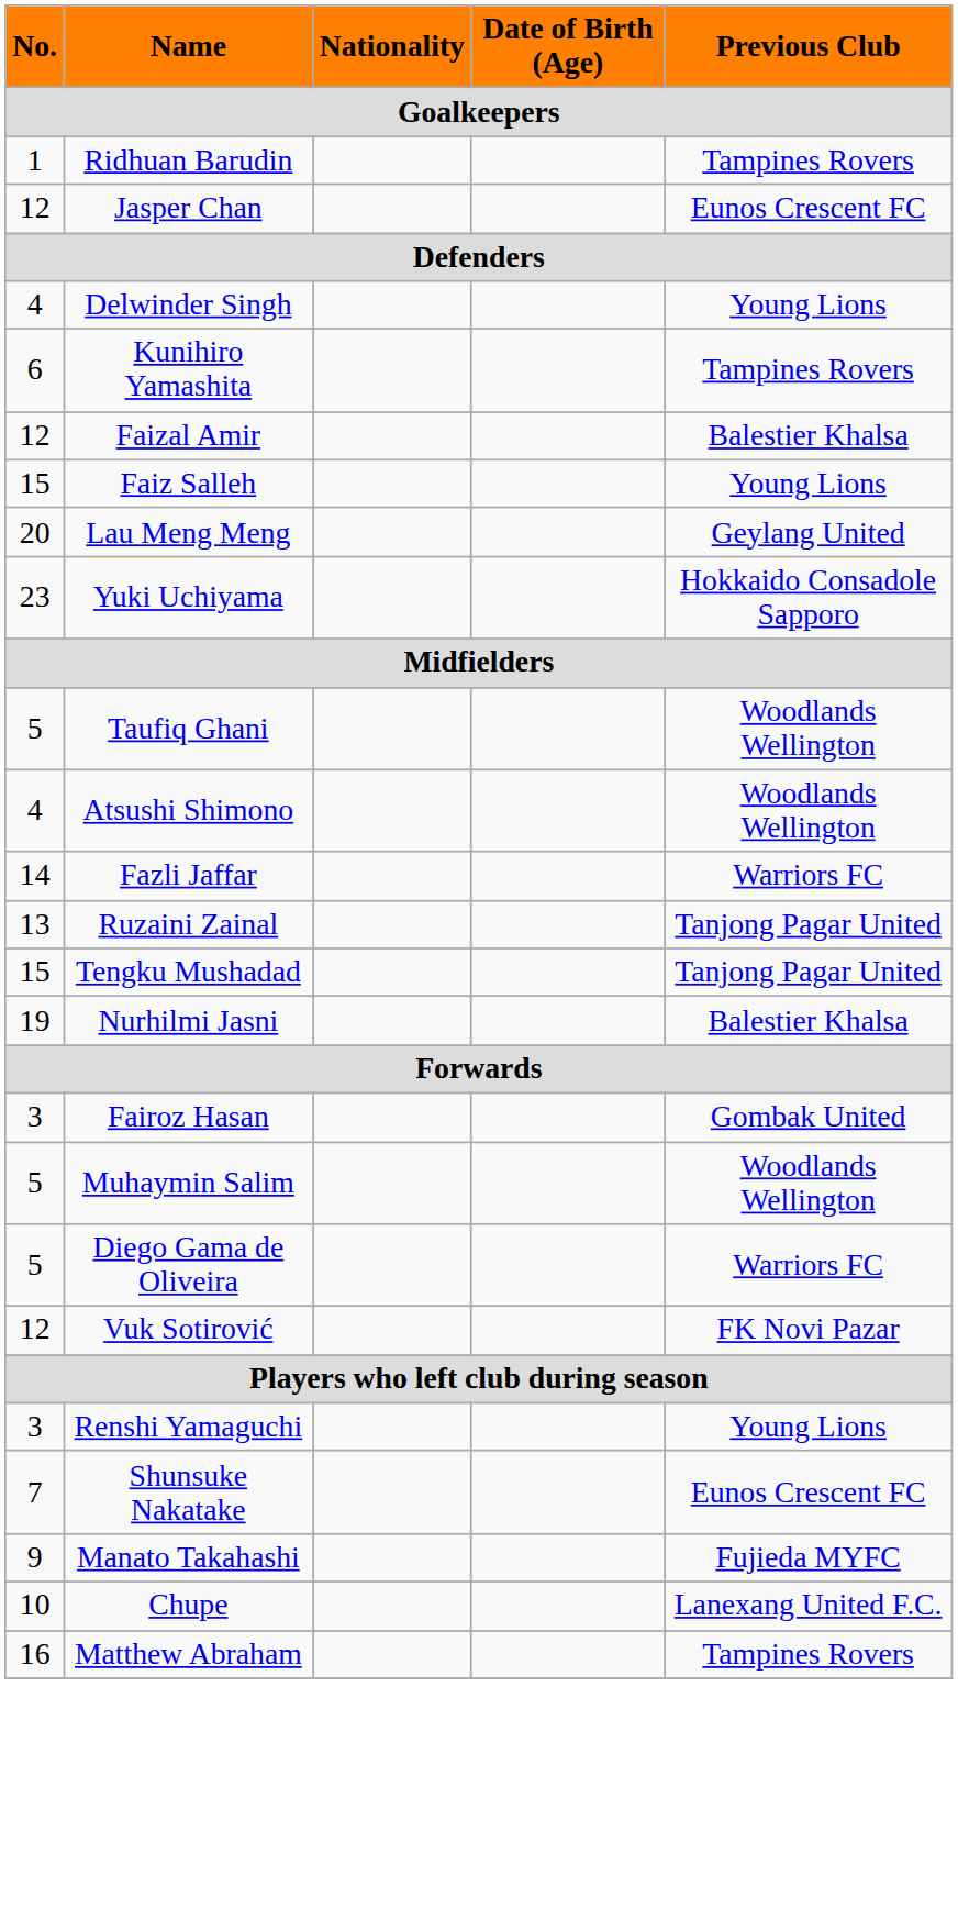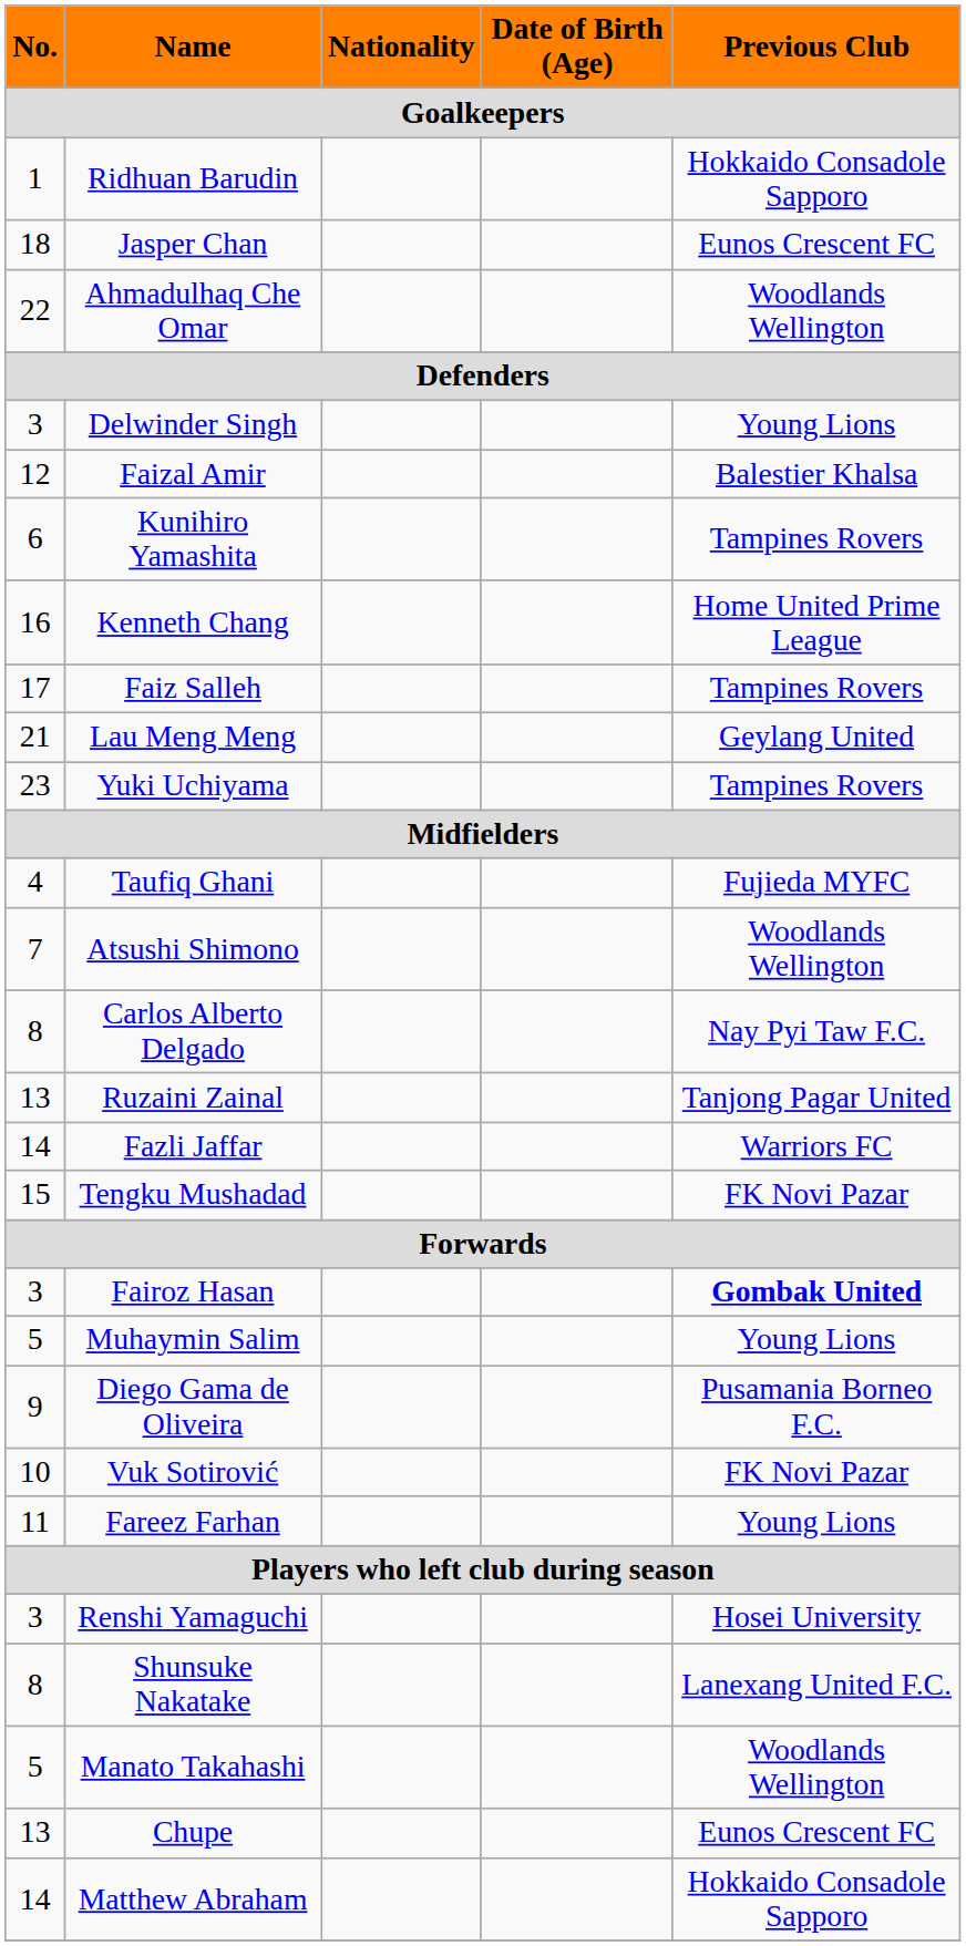 <table class="wikitable" style="text-align:center; font-size:100%; width:80%;">
 <tr>
 <th style="background:#FF8000; color:black; text-align:center;">No.</th>
 <th style="background:#FF8000; color:black; text-align:center;">Name</th>
 <th style="background:#FF8000; color:black; text-align:center;">Nationality</th>
 <th style="background:#FF8000; color:black; text-align:center;">Date of Birth (Age)</th>
 <th style="background:#FF8000; color:black; text-align:center;">Previous Club</th>
 </tr>
 <tr>
 <th colspan="5" style="background:#dcdcdc; text-align:center;">Goalkeepers</th>
 </tr>
 <tr>
 <td>1</td>
 <td><a href='#'>Ridhuan Barudin</a></td>
 <td></td>
 <td></td>
-<td> <a href='#'>Tampines Rovers</a></td>
+<td> <a href='#'>Hokkaido Consadole Sapporo</a></td>
 </tr>
 <tr>
-<td>12</td>
+<td>18</td>
 <td><a href='#'>Jasper Chan</a></td>
 <td></td>
 <td></td>
 <td> <a href='#'>Eunos Crescent FC</a></td>
 </tr>
 <tr>
+<td>22</td>
+<td><a href='#'>Ahmadulhaq Che Omar</a></td>
+<td></td>
+<td></td>
+<td> <a href='#'>Woodlands Wellington</a></td>
+</tr>
+<tr>
 <th colspan="5" style="background:#dcdcdc; text-align:center;">Defenders</th>
 </tr>
 <tr>
-<td>4</td>
+<td>3</td>
 <td><a href='#'>Delwinder Singh</a></td>
 <td></td>
 <td></td>
 <td> <a href='#'>Young Lions</a></td>
+</tr>
+<tr>
+<td>12</td>
+<td><a href='#'>Faizal Amir</a></td>
+<td></td>
+<td></td>
+<td> <a href='#'>Balestier Khalsa</a></td>
 </tr>
 <tr>
 <td>6</td>
 <td><a href='#'>Kunihiro Yamashita</a></td>
 <td></td>
 <td></td>
 <td> <a href='#'>Tampines Rovers</a></td>
 </tr>
 <tr>
-<td>12</td>
-<td><a href='#'>Faizal Amir</a></td>
+<td>16</td>
+<td><a href='#'>Kenneth Chang</a></td>
 <td></td>
 <td></td>
-<td> <a href='#'>Balestier Khalsa</a></td>
+<td> <a href='#'>Home United Prime League</a></td>
 </tr>
 <tr>
-<td>15</td>
+<td>17</td>
 <td><a href='#'>Faiz Salleh</a></td>
 <td></td>
 <td></td>
-<td> <a href='#'>Young Lions</a></td>
+<td> <a href='#'>Tampines Rovers</a></td>
 </tr>
 <tr>
-<td>20</td>
+<td>21</td>
 <td><a href='#'>Lau Meng Meng</a></td>
 <td></td>
 <td></td>
 <td> <a href='#'>Geylang United</a></td>
 </tr>
 <tr>
 <td>23</td>
 <td><a href='#'>Yuki Uchiyama</a></td>
 <td></td>
 <td></td>
-<td> <a href='#'>Hokkaido Consadole Sapporo</a></td>
+<td> <a href='#'>Tampines Rovers</a></td>
 </tr>
 <tr>
 <th colspan="5" style="background:#dcdcdc; text-align:center;">Midfielders</th>
 </tr>
 <tr>
-<td>5</td>
+<td>4</td>
 <td><a href='#'>Taufiq Ghani</a></td>
+<td></td>
+<td></td>
+<td> <a href='#'>Fujieda MYFC</a></td>
+</tr>
+<tr>
+<td>7</td>
+<td><a href='#'>Atsushi Shimono</a></td>
 <td></td>
 <td></td>
 <td> <a href='#'>Woodlands Wellington</a></td>
 </tr>
 <tr>
-<td>4</td>
-<td><a href='#'>Atsushi Shimono</a></td>
+<td>8</td>
+<td><a href='#'>Carlos Alberto Delgado</a></td>
 <td></td>
 <td></td>
-<td> <a href='#'>Woodlands Wellington</a></td>
+<td> <a href='#'>Nay Pyi Taw F.C.</a></td>
+</tr>
+<tr>
+<td>13</td>
+<td><a href='#'>Ruzaini Zainal</a></td>
+<td></td>
+<td></td>
+<td> <a href='#'>Tanjong Pagar United</a></td>
 </tr>
 <tr>
 <td>14</td>
 <td><a href='#'>Fazli Jaffar</a></td>
 <td></td>
 <td></td>
 <td> <a href='#'>Warriors FC</a></td>
 </tr>
 <tr>
-<td>13</td>
-<td><a href='#'>Ruzaini Zainal</a></td>
-<td></td>
-<td></td>
-<td> <a href='#'>Tanjong Pagar United</a></td>
-</tr>
-<tr>
 <td>15</td>
 <td><a href='#'>Tengku Mushadad</a></td>
 <td></td>
 <td></td>
-<td> <a href='#'>Tanjong Pagar United</a></td>
-</tr>
-<tr>
-<td>19</td>
-<td><a href='#'>Nurhilmi Jasni</a></td>
-<td></td>
-<td></td>
-<td> <a href='#'>Balestier Khalsa</a></td>
+<td> <a href='#'>FK Novi Pazar</a></td>
 </tr>
 <tr>
 <th colspan="5" style="background:#dcdcdc; text-align:center;">Forwards</th>
 </tr>
 <tr>
 <td>3</td>
 <td><a href='#'>Fairoz Hasan</a></td>
 <td></td>
 <td></td>
-<td> <a href='#'>Gombak United</a></td>
+<td><strong> <a href='#'>Gombak United</a></strong></td>
 </tr>
 <tr>
 <td>5</td>
 <td><a href='#'>Muhaymin Salim</a></td>
 <td></td>
 <td></td>
-<td> <a href='#'>Woodlands Wellington</a></td>
+<td><a href='#'>Young Lions</a></td>
 </tr>
 <tr>
-<td>5</td>
+<td>9</td>
 <td><a href='#'>Diego Gama de Oliveira</a></td>
 <td></td>
 <td></td>
-<td> <a href='#'>Warriors FC</a></td>
+<td> <a href='#'>Pusamania Borneo F.C.</a></td>
 </tr>
 <tr>
-<td>12</td>
+<td>10</td>
 <td><a href='#'>Vuk Sotirović</a></td>
 <td></td>
 <td></td>
 <td> <a href='#'>FK Novi Pazar</a></td>
+</tr>
+<tr>
+<td>11</td>
+<td><a href='#'>Fareez Farhan</a></td>
+<td></td>
+<td></td>
+<td><a href='#'>Young Lions</a></td>
 </tr>
 <tr>
 <th colspan="5" style="background:#dcdcdc; text-align:center;">Players who left club during season</th>
 </tr>
 <tr>
 <td>3</td>
 <td><a href='#'>Renshi Yamaguchi</a></td>
 <td></td>
 <td></td>
-<td> <a href='#'>Young Lions</a></td>
+<td> <a href='#'>Hosei University</a></td>
 </tr>
 <tr>
-<td>7</td>
+<td>8</td>
 <td><a href='#'>Shunsuke Nakatake</a></td>
+<td></td>
+<td></td>
+<td> <a href='#'>Lanexang United F.C.</a></td>
+</tr>
+<tr>
+<td>5</td>
+<td><a href='#'>Manato Takahashi</a></td>
+<td></td>
+<td></td>
+<td> <a href='#'>Woodlands Wellington</a></td>
+</tr>
+<tr>
+<td>13</td>
+<td><a href='#'>Chupe</a></td>
 <td></td>
 <td></td>
 <td> <a href='#'>Eunos Crescent FC</a></td>
 </tr>
 <tr>
-<td>9</td>
-<td><a href='#'>Manato Takahashi</a></td>
-<td></td>
-<td></td>
-<td> <a href='#'>Fujieda MYFC</a></td>
-</tr>
-<tr>
-<td>10</td>
-<td><a href='#'>Chupe</a></td>
-<td></td>
-<td></td>
-<td> <a href='#'>Lanexang United F.C.</a></td>
-</tr>
-<tr>
-<td>16</td>
+<td>14</td>
 <td><a href='#'>Matthew Abraham</a></td>
 <td></td>
 <td></td>
-<td> <a href='#'>Tampines Rovers</a></td>
+<td> <a href='#'>Hokkaido Consadole Sapporo</a></td>
 </tr>
 <tr>
 </tr>
 </table>
